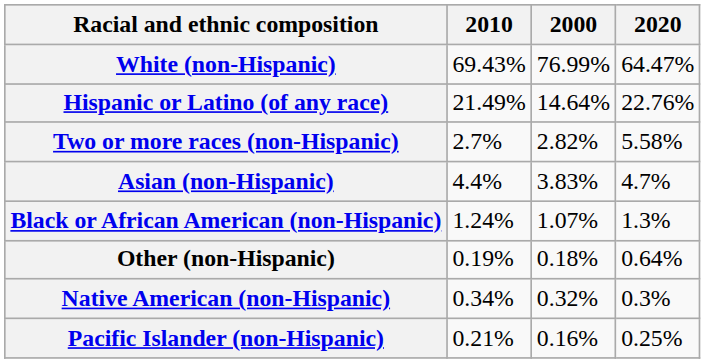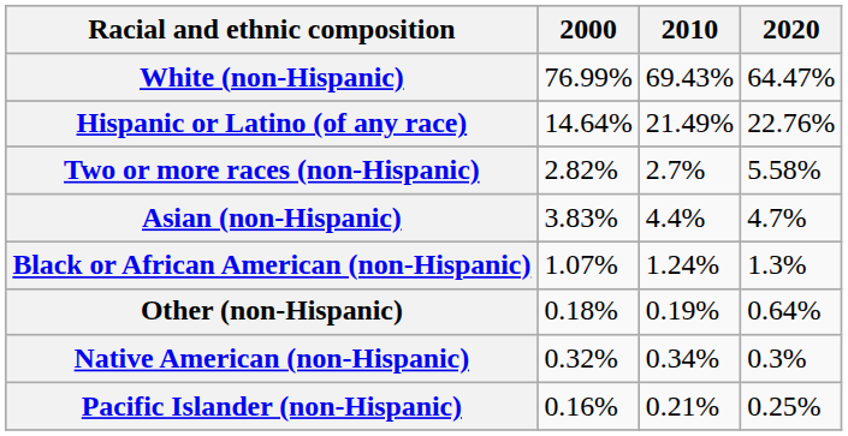 <table class="wikitable sortable collapsible" style="font-size: 90%;">
 <tr>
 <th>Racial and ethnic composition</th>
+<th>2000</th>
 <th>2010</th>
-<th>2000</th>
 <th>2020</th>
 </tr>
 <tr>
 <th><a href='#'>White (non-Hispanic)</a></th>
+<td>76.99%</td>
 <td>69.43%</td>
-<td>76.99%</td>
 <td>64.47%</td>
 </tr>
 <tr>
 <th><a href='#'>Hispanic or Latino (of any race)</a></th>
+<td>14.64%</td>
 <td>21.49%</td>
-<td>14.64%</td>
 <td>22.76%</td>
 </tr>
 <tr>
 <th><a href='#'>Two or more races (non-Hispanic)</a></th>
+<td>2.82%</td>
 <td>2.7%</td>
-<td>2.82%</td>
 <td>5.58%</td>
 </tr>
 <tr>
 <th><a href='#'>Asian (non-Hispanic)</a></th>
+<td>3.83%</td>
 <td>4.4%</td>
-<td>3.83%</td>
 <td>4.7%</td>
 </tr>
 <tr>
 <th><a href='#'>Black or African American (non-Hispanic)</a></th>
+<td>1.07%</td>
 <td>1.24%</td>
-<td>1.07%</td>
 <td>1.3%</td>
 </tr>
 <tr>
 <th>Other (non-Hispanic)</th>
+<td>0.18%</td>
 <td>0.19%</td>
-<td>0.18%</td>
 <td>0.64%</td>
 </tr>
 <tr>
 <th><a href='#'>Native American (non-Hispanic)</a></th>
+<td>0.32%</td>
 <td>0.34%</td>
-<td>0.32%</td>
 <td>0.3%</td>
 </tr>
 <tr>
 <th><a href='#'>Pacific Islander (non-Hispanic)</a></th>
+<td>0.16%</td>
 <td>0.21%</td>
-<td>0.16%</td>
 <td>0.25%</td>
 </tr>
 </table>
